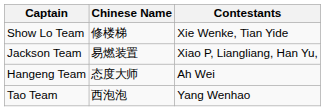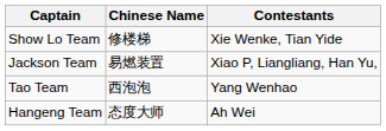 <table class="wikitable">
 <tr>
 <th>Captain</th>
 <th>Chinese Name</th>
 <th>Contestants</th>
 </tr>
 <tr>
 <td>Show Lo Team</td>
 <td>修楼梯</td>
 <td>Xie Wenke, Tian Yide</td>
 </tr>
 <tr>
 <td>Jackson Team</td>
 <td>易燃装置</td>
 <td>Xiao P, Liangliang, Han Yu,</td>
 </tr>
 <tr>
+<td>Tao Team</td>
+<td>西泡泡</td>
+<td>Yang Wenhao</td>
+</tr>
+<tr>
 <td>Hangeng Team</td>
 <td>态度大师</td>
 <td>Ah Wei</td>
 </tr>
-<tr>
-<td>Tao Team</td>
-<td>西泡泡</td>
-<td>Yang Wenhao</td>
-</tr>
 </table>
